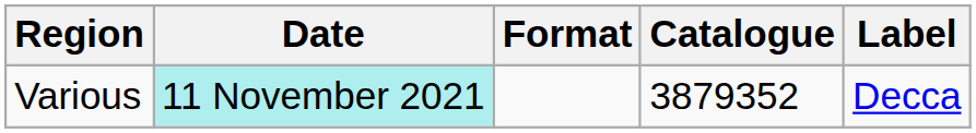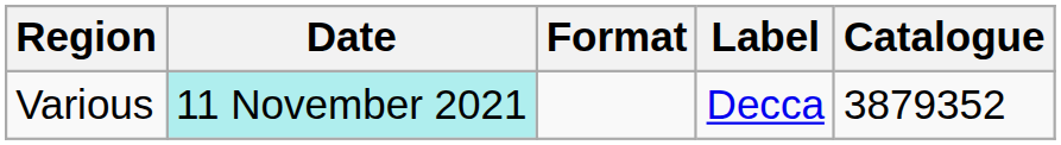 <table class="wikitable plainrowheaders">
 <tr>
 <th scope="col">Region</th>
 <th scope="col">Date</th>
 <th scope="col">Format</th>
+<th scope="col">Label</th>
 <th scope="col">Catalogue</th>
-<th scope="col">Label</th>
 </tr>
 <tr>
 <td>Various</td>
 <td style="background: paleturquoise;">11 November 2021</td>
 <td></td>
+<td><a href='#'>Decca</a></td>
 <td>3879352</td>
-<td><a href='#'>Decca</a></td>
 </tr>
 </table>
